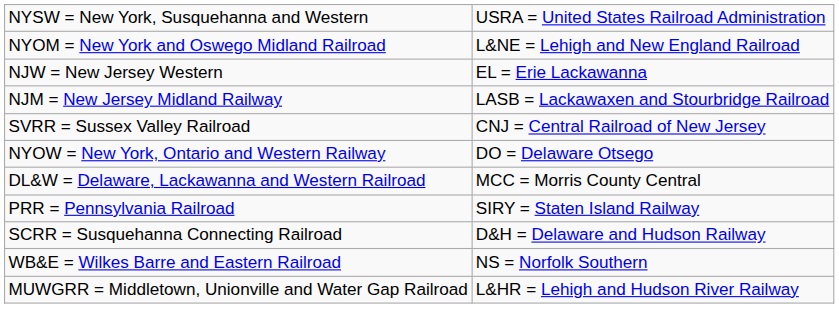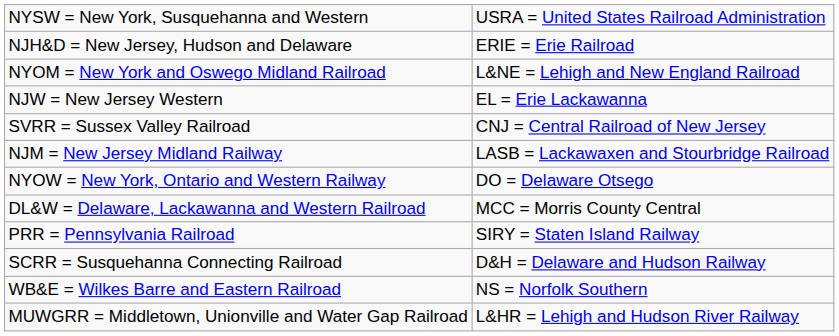 <table class="wikitable">
 <tr>
 <td>NYSW = New York, Susquehanna and Western</td>
 <td>USRA = <a href='#'>United States Railroad Administration</a></td>
+</tr>
+<tr>
+<td>NJH&D = New Jersey, Hudson and Delaware</td>
+<td>ERIE = <a href='#'>Erie Railroad</a></td>
 </tr>
 <tr>
 <td>NYOM = <a href='#'>New York and Oswego Midland Railroad</a></td>
 <td>L&NE = <a href='#'>Lehigh and New England Railroad</a></td>
 </tr>
 <tr>
 <td>NJW = New Jersey Western</td>
 <td>EL = <a href='#'>Erie Lackawanna</a></td>
 </tr>
 <tr>
+<td>SVRR = Sussex Valley Railroad</td>
+<td>CNJ = <a href='#'>Central Railroad of New Jersey</a></td>
+</tr>
+<tr>
 <td>NJM = <a href='#'>New Jersey Midland Railway</a></td>
 <td>LASB = <a href='#'>Lackawaxen and Stourbridge Railroad</a></td>
-</tr>
-<tr>
-<td>SVRR = Sussex Valley Railroad</td>
-<td>CNJ = <a href='#'>Central Railroad of New Jersey</a></td>
 </tr>
 <tr>
 <td>NYOW = <a href='#'>New York, Ontario and Western Railway</a></td>
 <td>DO = <a href='#'>Delaware Otsego</a></td>
 </tr>
 <tr>
 <td>DL&W = <a href='#'>Delaware, Lackawanna and Western Railroad</a></td>
 <td>MCC = Morris County Central</td>
 </tr>
 <tr>
 <td>PRR = <a href='#'>Pennsylvania Railroad</a></td>
 <td>SIRY = <a href='#'>Staten Island Railway</a></td>
 </tr>
 <tr>
 <td>SCRR = Susquehanna Connecting Railroad</td>
 <td>D&H = <a href='#'>Delaware and Hudson Railway</a></td>
 </tr>
 <tr>
 <td>WB&E = <a href='#'>Wilkes Barre and Eastern Railroad</a></td>
 <td>NS = <a href='#'>Norfolk Southern</a></td>
 </tr>
 <tr>
 <td>MUWGRR = Middletown, Unionville and Water Gap Railroad</td>
 <td>L&HR = <a href='#'>Lehigh and Hudson River Railway</a></td>
 </tr>
 </table>
